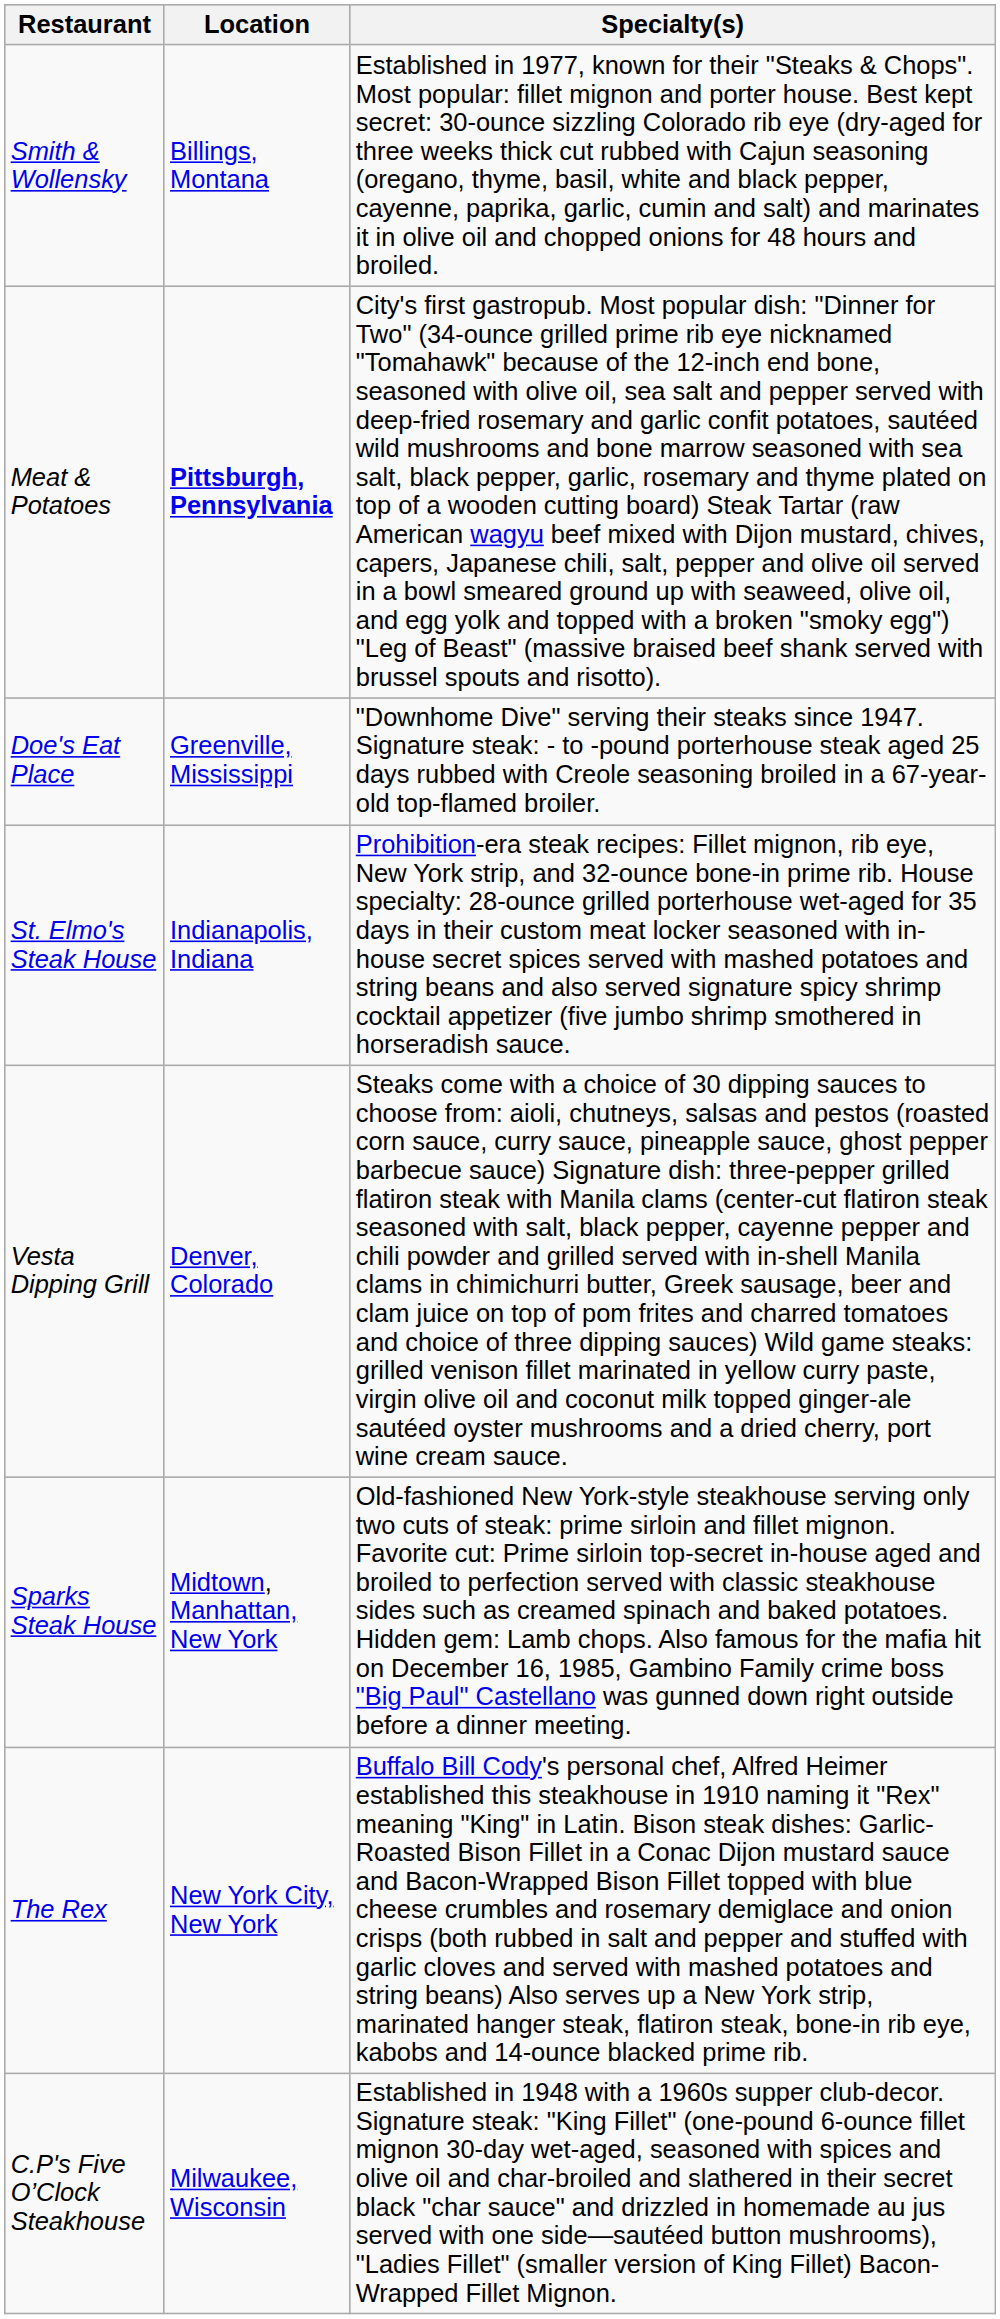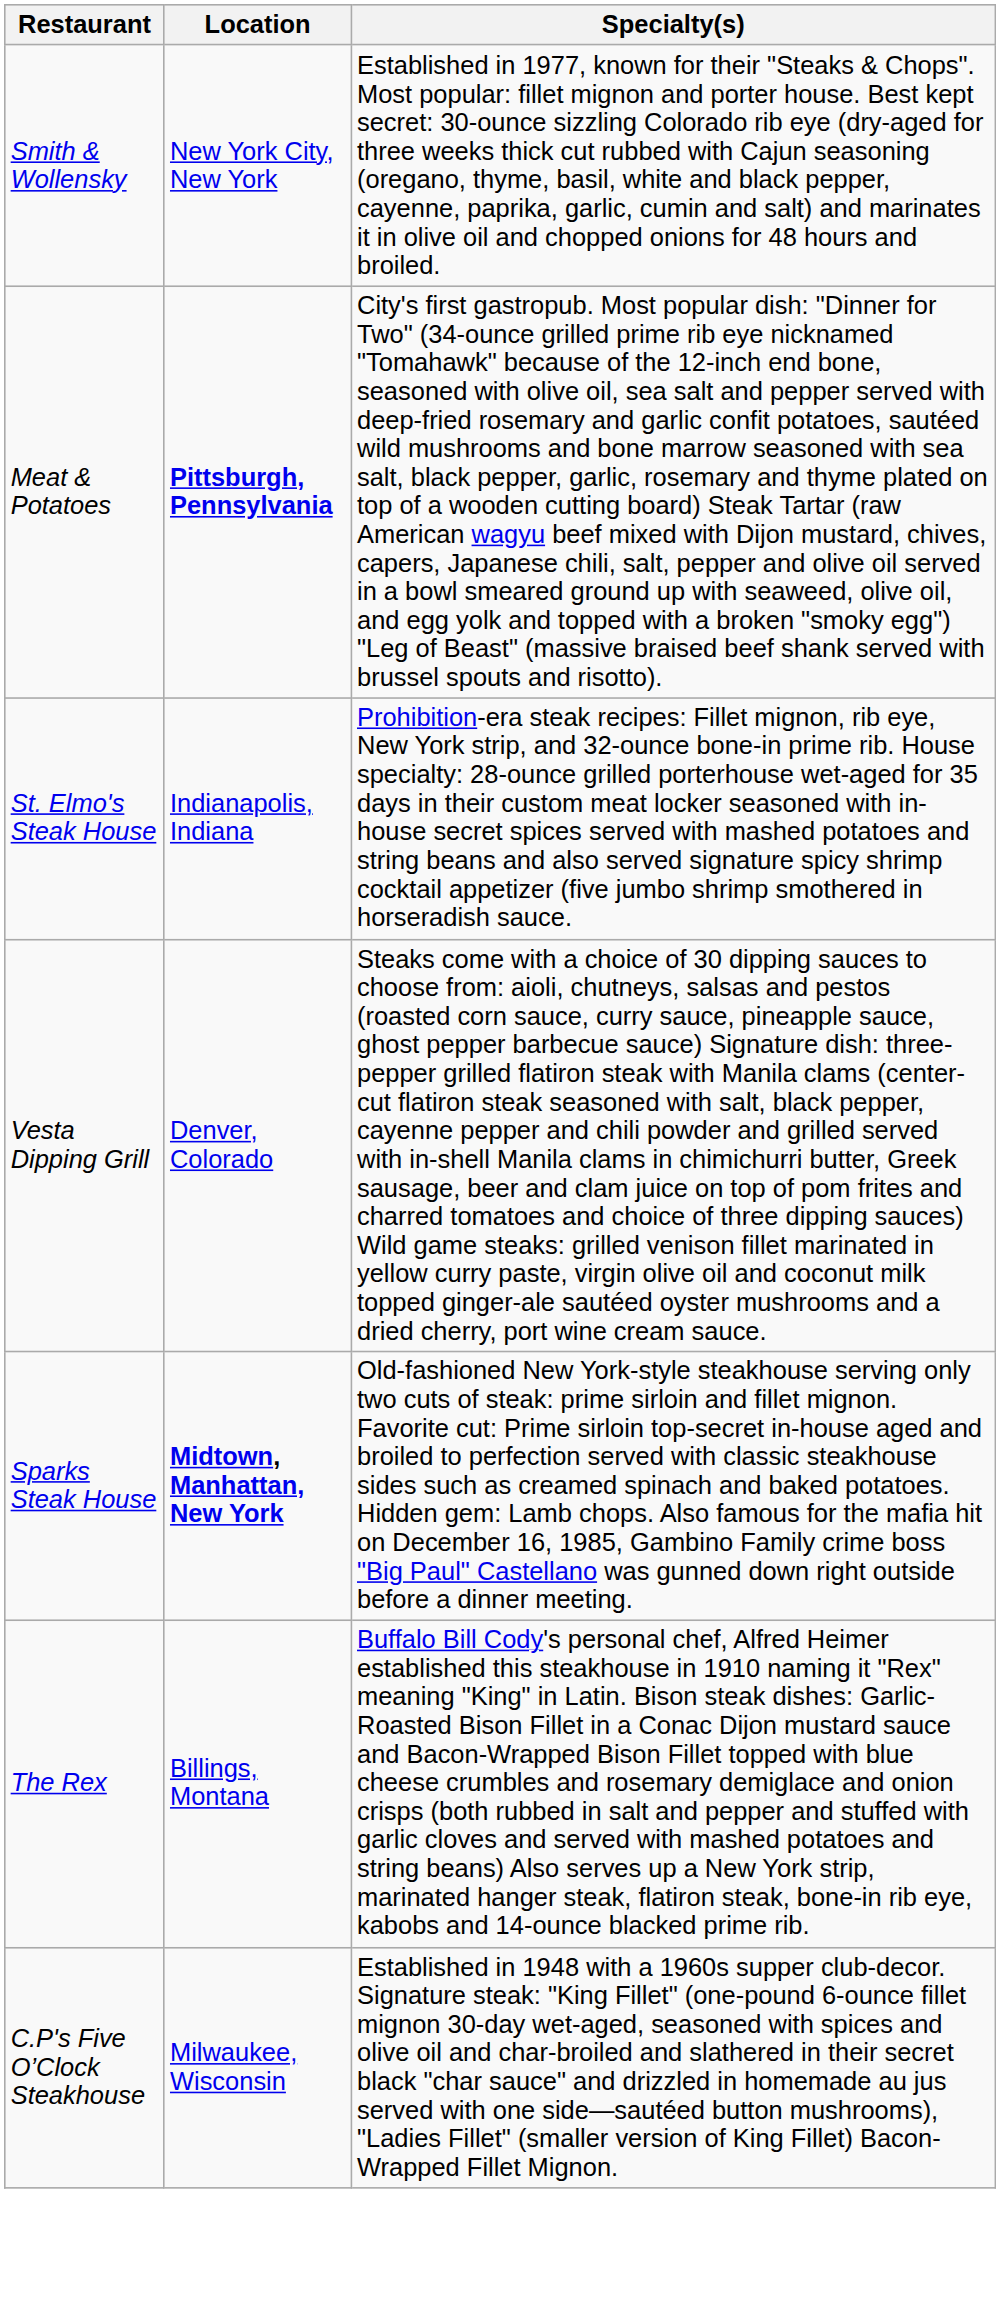 <table class="wikitable" style="width:100%;">
 <tr>
 <th>Restaurant</th>
 <th>Location</th>
 <th>Specialty(s)</th>
 </tr>
 <tr>
 <td><em><a href='#'>Smith & Wollensky</a></em></td>
-<td><a href='#'>Billings, Montana</a></td>
+<td><a href='#'>New York City, New York</a></td>
 <td>Established in 1977, known for their "Steaks & Chops". Most popular: fillet mignon and porter house. Best kept secret: 30-ounce sizzling Colorado rib eye (dry-aged for three weeks thick cut rubbed with Cajun seasoning (oregano, thyme, basil, white and black pepper, cayenne, paprika, garlic, cumin and salt) and marinates it in olive oil and chopped onions for 48 hours and broiled.</td>
 </tr>
 <tr>
 <td><em>Meat & Potatoes</em></td>
 <td><strong><a href='#'>Pittsburgh, Pennsylvania</a></strong></td>
 <td>City's first gastropub. Most popular dish: "Dinner for Two" (34-ounce grilled prime rib eye nicknamed "Tomahawk" because of the 12-inch end bone, seasoned with olive oil, sea salt and pepper served with deep-fried rosemary and garlic confit potatoes, sautéed wild mushrooms and bone marrow seasoned with sea salt, black pepper, garlic, rosemary and thyme plated on top of a wooden cutting board) Steak Tartar (raw American <a href='#'>wagyu</a> beef mixed with Dijon mustard, chives, capers, Japanese chili, salt, pepper and olive oil served in a bowl smeared ground up with seaweed, olive oil, and egg yolk and topped with a broken "smoky egg") "Leg of Beast" (massive braised beef shank served with brussel spouts and risotto).</td>
-</tr>
-<tr>
-<td><em><a href='#'>Doe's Eat Place</a></em></td>
-<td><a href='#'>Greenville, Mississippi</a></td>
-<td>"Downhome Dive" serving their steaks since 1947. Signature steak: - to -pound porterhouse steak aged 25 days rubbed with Creole seasoning broiled in a 67-year-old top-flamed broiler.</td>
 </tr>
 <tr>
 <td><em><a href='#'>St. Elmo's Steak House</a></em></td>
 <td><a href='#'>Indianapolis, Indiana</a></td>
 <td><a href='#'>Prohibition</a>-era steak recipes: Fillet mignon, rib eye, New York strip, and 32-ounce bone-in prime rib. House specialty: 28-ounce grilled porterhouse wet-aged for 35 days in their custom meat locker seasoned with in-house secret spices served with mashed potatoes and string beans and also served signature spicy shrimp cocktail appetizer (five jumbo shrimp smothered in horseradish sauce.</td>
 </tr>
 <tr>
 <td><em>Vesta Dipping Grill</em></td>
 <td><a href='#'>Denver, Colorado</a></td>
 <td>Steaks come with a choice of 30 dipping sauces to choose from: aioli, chutneys, salsas and pestos (roasted corn sauce, curry sauce, pineapple sauce, ghost pepper barbecue sauce) Signature dish: three-pepper grilled flatiron steak with Manila clams (center-cut flatiron steak seasoned with salt, black pepper, cayenne pepper and chili powder and grilled served with in-shell Manila clams in chimichurri butter, Greek sausage, beer and clam juice on top of pom frites and charred tomatoes and choice of three dipping sauces) Wild game steaks: grilled venison fillet marinated in yellow curry paste, virgin olive oil and coconut milk topped ginger-ale sautéed oyster mushrooms and a dried cherry, port wine cream sauce.</td>
 </tr>
 <tr>
 <td><em><a href='#'>Sparks Steak House</a></em></td>
-<td><a href='#'>Midtown</a>, <a href='#'>Manhattan, New York</a></td>
+<td><strong><a href='#'>Midtown</a>, <a href='#'>Manhattan, New York</a></strong></td>
 <td>Old-fashioned New York-style steakhouse serving only two cuts of steak: prime sirloin and fillet mignon. Favorite cut: Prime sirloin top-secret in-house aged and broiled to perfection served with classic steakhouse sides such as creamed spinach and baked potatoes. Hidden gem: Lamb chops. Also famous for the mafia hit on December 16, 1985, Gambino Family crime boss <a href='#'>"Big Paul" Castellano</a> was gunned down right outside before a dinner meeting.</td>
 </tr>
 <tr>
 <td><em><a href='#'>The Rex</a></em></td>
-<td><a href='#'>New York City, New York</a></td>
+<td><a href='#'>Billings, Montana</a></td>
 <td><a href='#'>Buffalo Bill Cody</a>'s personal chef, Alfred Heimer established this steakhouse in 1910 naming it "Rex" meaning "King" in Latin. Bison steak dishes: Garlic-Roasted Bison Fillet in a Conac Dijon mustard sauce and Bacon-Wrapped Bison Fillet topped with blue cheese crumbles and rosemary demiglace and onion crisps (both rubbed in salt and pepper and stuffed with garlic cloves and served with mashed potatoes and string beans) Also serves up a New York strip, marinated hanger steak, flatiron steak, bone-in rib eye, kabobs and 14-ounce blacked prime rib.</td>
 </tr>
 <tr>
 <td><em>C.P's Five O’Clock Steakhouse</em></td>
 <td><a href='#'>Milwaukee, Wisconsin</a></td>
 <td>Established in 1948 with a 1960s supper club-decor. Signature steak: "King Fillet" (one-pound 6-ounce fillet mignon 30-day wet-aged, seasoned with spices and olive oil and char-broiled and slathered in their secret black "char sauce" and drizzled in homemade au jus served with one side—sautéed button mushrooms), "Ladies Fillet" (smaller version of King Fillet) Bacon-Wrapped Fillet Mignon.</td>
 </tr>
 </table>
